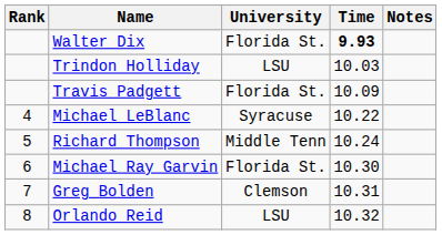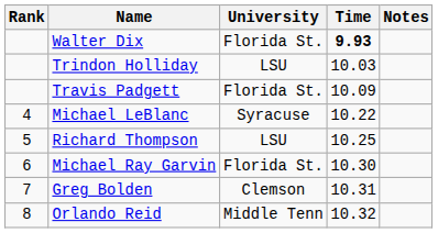 <table class="wikitable sortable" style="text-align:center">
 <tr>
 <th>Rank</th>
 <th>Name</th>
 <th>University</th>
 <th>Time</th>
 <th>Notes</th>
 </tr>
 <tr>
 <td></td>
 <td align=left><a href='#'>Walter Dix</a></td>
 <td>Florida St.</td>
 <td><strong>9.93</strong></td>
 <td></td>
 </tr>
 <tr>
 <td></td>
 <td align=left><a href='#'>Trindon Holliday</a></td>
 <td>LSU</td>
 <td>10.03</td>
 <td></td>
 </tr>
 <tr>
 <td></td>
 <td align=left><a href='#'>Travis Padgett</a></td>
 <td>Florida St.</td>
 <td>10.09</td>
 <td></td>
 </tr>
 <tr>
 <td>4</td>
 <td align=left><a href='#'>Michael LeBlanc</a> </td>
 <td>Syracuse</td>
 <td>10.22</td>
 <td></td>
 </tr>
 <tr>
 <td>5</td>
 <td align=left><a href='#'>Richard Thompson</a> </td>
-<td>Middle Tenn</td>
-<td>10.24</td>
+<td>LSU</td>
+<td>10.25</td>
 <td></td>
 </tr>
 <tr>
 <td>6</td>
 <td align=left><a href='#'>Michael Ray Garvin</a></td>
 <td>Florida St.</td>
 <td>10.30</td>
 <td></td>
 </tr>
 <tr>
 <td>7</td>
 <td align=left><a href='#'>Greg Bolden</a></td>
 <td>Clemson</td>
 <td>10.31</td>
 <td></td>
 </tr>
 <tr>
 <td>8</td>
 <td align=left><a href='#'>Orlando Reid</a></td>
-<td>LSU</td>
+<td>Middle Tenn</td>
 <td>10.32</td>
 <td></td>
 </tr>
 </table>
